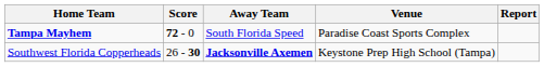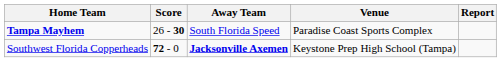 <table class="wikitable">
 <tr>
 <th>Home Team</th>
 <th>Score</th>
 <th>Away Team</th>
 <th>Venue</th>
 <th>Report</th>
 </tr>
 <tr>
 <td><strong> <a href='#'>Tampa Mayhem</a></strong></td>
-<td><strong>72</strong> - 0</td>
+<td>26 - <strong>30</strong></td>
 <td> <a href='#'>South Florida Speed</a></td>
 <td>Paradise Coast Sports Complex</td>
 <td></td>
 </tr>
 <tr>
 <td> <a href='#'>Southwest Florida Copperheads</a></td>
-<td>26 - <strong>30</strong></td>
+<td><strong>72</strong> - 0</td>
 <td> <strong><a href='#'>Jacksonville Axemen</a></strong></td>
 <td>Keystone Prep High School (Tampa)</td>
 <td></td>
 </tr>
 </table>
